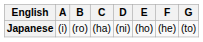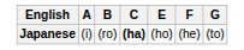 <table class="wikitable" style="margin: auto;">
 <tr>
 <th>English</th>
 <th>A</th>
 <th>B</th>
 <th>C</th>
-<th>D</th>
 <th>E</th>
 <th>F</th>
 <th>G</th>
 </tr>
 <tr>
 <th>Japanese</th>
 <td> (i)</td>
 <td> (ro)</td>
-<td> (ha)</td>
-<td> (ni)</td>
+<td><strong> (ha)</strong></td>
 <td> (ho)</td>
 <td> (he)</td>
 <td> (to)</td>
 </tr>
 </table>
